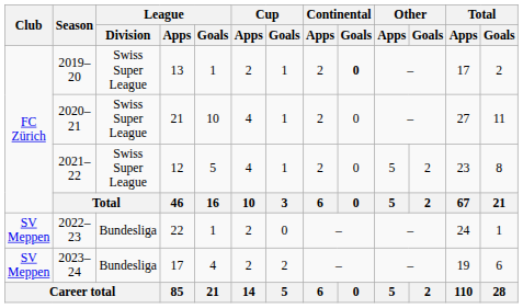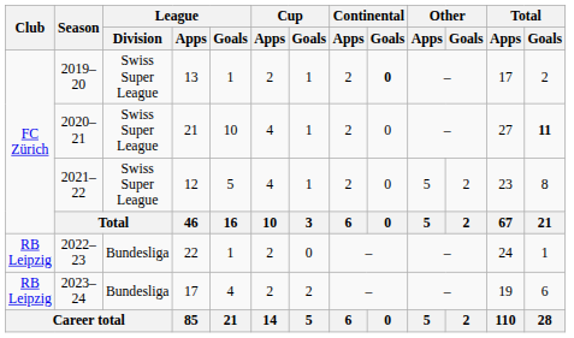 <table class="wikitable" style="text-align:center">
 <tr>
 <th rowspan="2">Club</th>
 <th rowspan="2">Season</th>
 <th colspan="3">League</th>
 <th colspan="2">Cup</th>
 <th colspan="2">Continental</th>
 <th colspan="2">Other</th>
 <th colspan="2">Total</th>
 </tr>
 <tr>
 <th>Division</th>
 <th>Apps</th>
 <th>Goals</th>
 <th>Apps</th>
 <th>Goals</th>
 <th>Apps</th>
 <th>Goals</th>
 <th>Apps</th>
 <th>Goals</th>
 <th>Apps</th>
 <th>Goals</th>
 </tr>
 <tr>
 <td rowspan="4"><a href='#'>FC Zürich</a></td>
 <td>2019–20</td>
 <td>Swiss Super League</td>
 <td>13</td>
 <td>1</td>
 <td>2</td>
 <td>1</td>
 <td>2</td>
 <td><strong>0</strong></td>
 <td colspan="2">–</td>
 <td>17</td>
 <td>2</td>
 </tr>
 <tr>
 <td>2020–21</td>
 <td>Swiss Super League</td>
 <td>21</td>
 <td>10</td>
 <td>4</td>
 <td>1</td>
 <td>2</td>
 <td>0</td>
 <td colspan="2">–</td>
 <td>27</td>
-<td>11</td>
+<td><strong>11</strong></td>
 </tr>
 <tr>
 <td>2021–22</td>
 <td>Swiss Super League</td>
 <td>12</td>
 <td>5</td>
 <td>4</td>
 <td>1</td>
 <td>2</td>
 <td>0</td>
 <td>5</td>
 <td>2</td>
 <td>23</td>
 <td>8</td>
 </tr>
 <tr>
 <th colspan="2">Total</th>
 <th>46</th>
 <th>16</th>
 <th>10</th>
 <th>3</th>
 <th>6</th>
 <th>0</th>
 <th>5</th>
 <th>2</th>
 <th>67</th>
 <th>21</th>
 </tr>
 <tr>
-<td><a href='#'>SV Meppen</a></td>
+<td><a href='#'>RB Leipzig</a></td>
 <td>2022–23</td>
 <td>Bundesliga</td>
 <td>22</td>
 <td>1</td>
 <td>2</td>
 <td>0</td>
 <td colspan="2">–</td>
 <td colspan="2">–</td>
 <td>24</td>
 <td>1</td>
 </tr>
 <tr>
-<td><a href='#'>SV Meppen</a></td>
+<td><a href='#'>RB Leipzig</a></td>
 <td>2023–24</td>
 <td>Bundesliga</td>
 <td>17</td>
 <td>4</td>
 <td>2</td>
 <td>2</td>
 <td colspan="2">–</td>
 <td colspan="2">–</td>
 <td>19</td>
 <td>6</td>
 </tr>
 <tr>
 <th colspan="3">Career total</th>
 <th>85</th>
 <th>21</th>
 <th>14</th>
 <th>5</th>
 <th>6</th>
 <th>0</th>
 <th>5</th>
 <th>2</th>
 <th>110</th>
 <th>28</th>
 </tr>
 </table>
